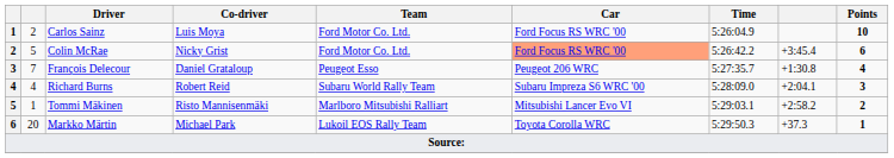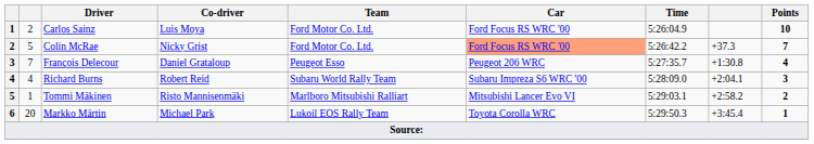 <table class="wikitable" width=85% style="font-size: 85%;">
 <tr>
 <th></th>
 <th></th>
 <th>Driver</th>
 <th>Co-driver</th>
 <th>Team</th>
 <th>Car</th>
 <th>Time</th>
 <th></th>
 <th>Points</th>
 </tr>
 <tr>
 <th>1</th>
 <td align="center">2</td>
 <td> <a href='#'>Carlos Sainz</a></td>
 <td> <a href='#'>Luis Moya</a></td>
 <td> <a href='#'>Ford Motor Co. Ltd.</a></td>
 <td><a href='#'>Ford Focus RS WRC '00</a></td>
 <td>5:26:04.9</td>
 <td></td>
 <td align="center"><strong>10</strong></td>
 </tr>
 <tr>
 <th>2</th>
 <td align="center">5</td>
 <td> <a href='#'>Colin McRae</a></td>
 <td> <a href='#'>Nicky Grist</a></td>
 <td> <a href='#'>Ford Motor Co. Ltd.</a></td>
 <td style="background: lightsalmon;"><a href='#'>Ford Focus RS WRC '00</a></td>
 <td>5:26:42.2</td>
-<td>+3:45.4</td>
-<td align="center"><strong>6</strong></td>
+<td>+37.3</td>
+<td align="center"><strong>7</strong></td>
 </tr>
 <tr>
 <th>3</th>
 <td align="center">7</td>
 <td> <a href='#'>François Delecour</a></td>
 <td> <a href='#'>Daniel Grataloup</a></td>
 <td> <a href='#'>Peugeot Esso</a></td>
 <td><a href='#'>Peugeot 206 WRC</a></td>
 <td>5:27:35.7</td>
 <td>+1:30.8</td>
 <td align="center"><strong>4</strong></td>
 </tr>
 <tr>
 <th>4</th>
 <td align="center">4</td>
 <td> <a href='#'>Richard Burns</a></td>
 <td> <a href='#'>Robert Reid</a></td>
 <td> <a href='#'>Subaru World Rally Team</a></td>
 <td><a href='#'>Subaru Impreza S6 WRC '00</a></td>
 <td>5:28:09.0</td>
 <td>+2:04.1</td>
 <td align="center"><strong>3</strong></td>
 </tr>
 <tr>
 <th>5</th>
 <td align="center">1</td>
 <td> <a href='#'>Tommi Mäkinen</a></td>
 <td> <a href='#'>Risto Mannisenmäki</a></td>
 <td> <a href='#'>Marlboro Mitsubishi Ralliart</a></td>
 <td><a href='#'>Mitsubishi Lancer Evo VI</a></td>
 <td>5:29:03.1</td>
 <td>+2:58.2</td>
 <td align="center"><strong>2</strong></td>
 </tr>
 <tr>
 <th>6</th>
 <td align="center">20</td>
 <td> <a href='#'>Markko Märtin</a></td>
 <td> <a href='#'>Michael Park</a></td>
 <td> <a href='#'>Lukoil EOS Rally Team</a></td>
 <td><a href='#'>Toyota Corolla WRC</a></td>
 <td>5:29:50.3</td>
-<td>+37.3</td>
+<td>+3:45.4</td>
 <td align="center"><strong>1</strong></td>
 </tr>
 <tr>
 <td style="background-color:#EAECF0; text-align:center" colspan="9"><strong>Source:</strong></td>
 </tr>
 <tr>
 </tr>
 </table>
